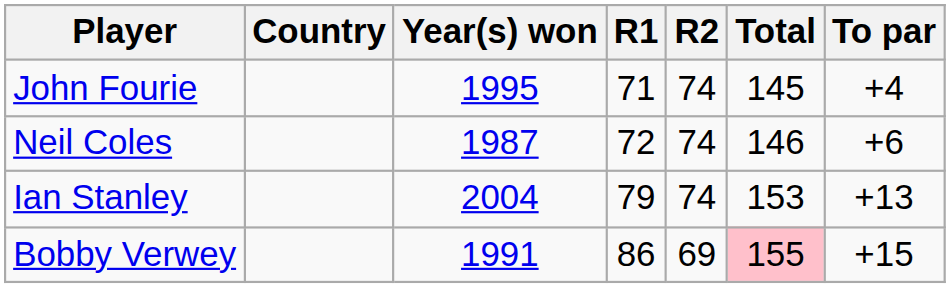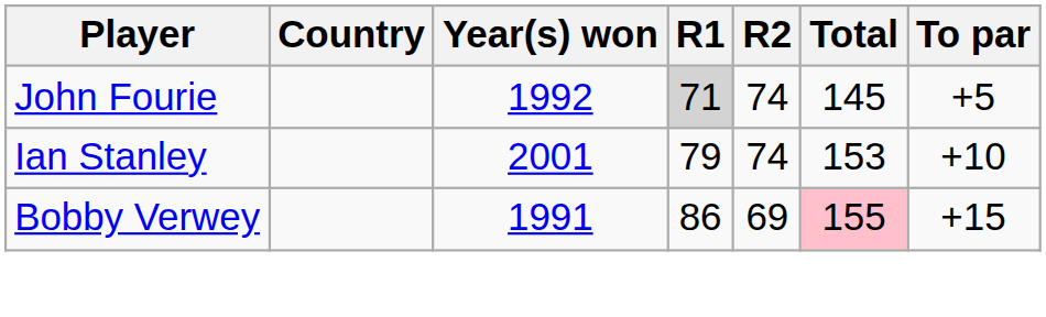 <table class="wikitable" style="text-align:center">
 <tr>
 <th>Player</th>
 <th>Country</th>
 <th>Year(s) won</th>
 <th>R1</th>
 <th>R2</th>
 <th>Total</th>
 <th>To par</th>
 </tr>
 <tr>
 <td align=left><a href='#'>John Fourie</a></td>
 <td align=left></td>
-<td><a href='#'>1995</a></td>
-<td>71</td>
+<td><a href='#'>1992</a></td>
+<td style="background: lightgrey;">71</td>
 <td>74</td>
 <td>145</td>
-<td>+4</td>
-</tr>
-<tr>
-<td align=left><a href='#'>Neil Coles</a></td>
-<td align=left></td>
-<td><a href='#'>1987</a></td>
-<td>72</td>
-<td>74</td>
-<td>146</td>
-<td>+6</td>
+<td>+5</td>
 </tr>
 <tr>
 <td align=left><a href='#'>Ian Stanley</a></td>
 <td align=left></td>
-<td><a href='#'>2004</a></td>
+<td><a href='#'>2001</a></td>
 <td>79</td>
 <td>74</td>
 <td>153</td>
-<td>+13</td>
+<td>+10</td>
 </tr>
 <tr>
 <td align=left><a href='#'>Bobby Verwey</a></td>
 <td align=left></td>
 <td><a href='#'>1991</a></td>
 <td>86</td>
 <td>69</td>
 <td style="background: pink;">155</td>
 <td>+15</td>
 </tr>
 </table>
